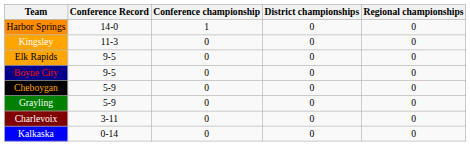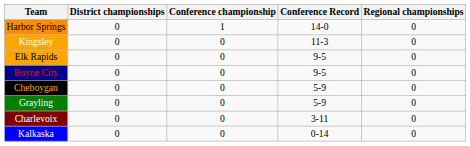 <table class="wikitable sortable" style="text-align:center">
 <tr>
 <th>Team</th>
+<th>District championships</th>
+<th>Conference championship</th>
 <th>Conference Record</th>
-<th>Conference championship</th>
-<th>District championships</th>
 <th>Regional championships</th>
 </tr>
 <tr>
 <td !align=center style="background:darkorange;color:black">Harbor Springs</td>
+<td>0</td>
+<td>1</td>
 <td>14-0</td>
-<td>1</td>
-<td>0</td>
 <td>0</td>
 </tr>
 <tr>
 <td !align=center style="background:orange;color:white">Kingsley</td>
-<td>11-3</td>
 <td>0</td>
 <td>0</td>
+<td>11-3</td>
 <td>0</td>
 </tr>
 <tr>
 <td !align=center style="background:orange;color:black">Elk Rapids</td>
-<td>9-5</td>
 <td>0</td>
 <td>0</td>
+<td>9-5</td>
 <td>0</td>
 </tr>
 <tr>
 <td !align=center style="background:darkblue;color:red">Boyne City</td>
-<td>9-5</td>
 <td>0</td>
 <td>0</td>
+<td>9-5</td>
 <td>0</td>
 </tr>
 <tr>
 <td !align=center style="background:black;color:orange">Cheboygan</td>
-<td>5-9</td>
 <td>0</td>
 <td>0</td>
+<td>5-9</td>
 <td>0</td>
 </tr>
 <tr>
 <td !align=center style="background:green;color:white">Grayling</td>
-<td>5-9</td>
 <td>0</td>
 <td>0</td>
+<td>5-9</td>
 <td>0</td>
 </tr>
 <tr>
 <td !align=center style="background:maroon;color:white">Charlevoix</td>
-<td>3-11</td>
 <td>0</td>
 <td>0</td>
+<td>3-11</td>
 <td>0</td>
 </tr>
 <tr>
 <td !align=center style="background:blue;color:white">Kalkaska</td>
-<td>0-14</td>
 <td>0</td>
 <td>0</td>
+<td>0-14</td>
 <td>0</td>
 </tr>
 </table>
